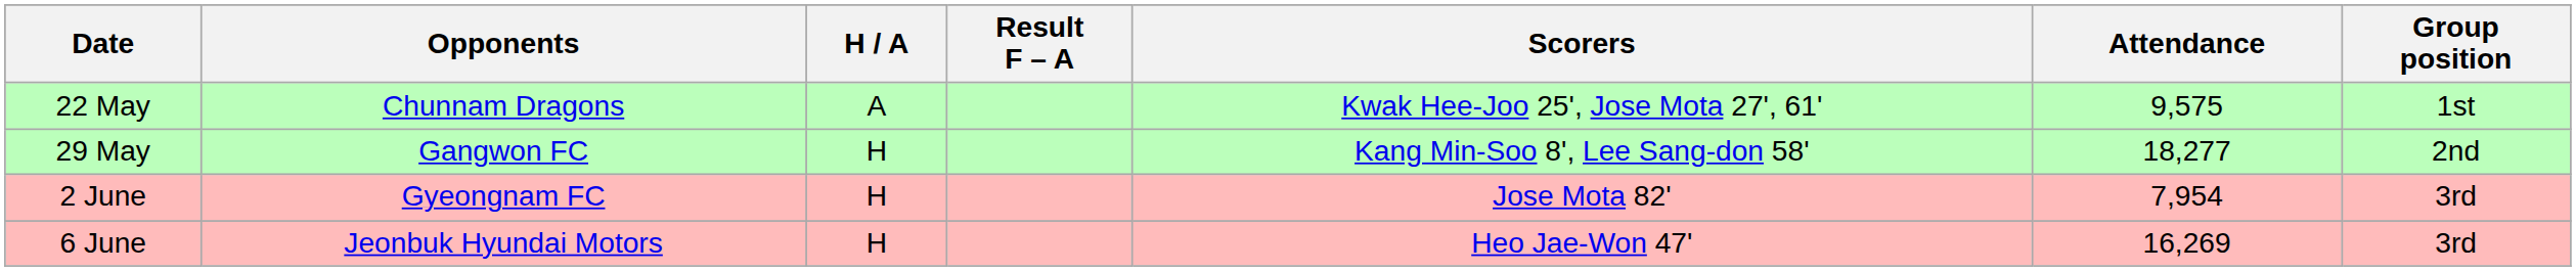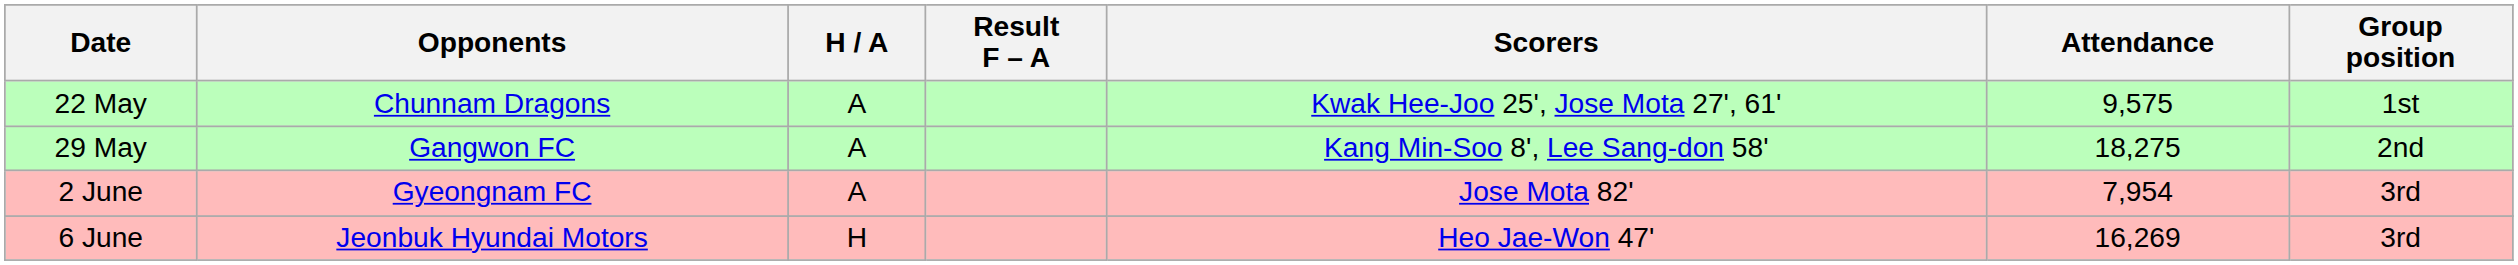 <table class="wikitable" style="text-align:center; width:90%;">
 <tr>
 <th>Date</th>
 <th>Opponents</th>
 <th>H / A</th>
 <th>Result<br>F – A</th>
 <th>Scorers</th>
 <th>Attendance</th>
 <th>Group<br>position</th>
 </tr>
 <tr bgcolor="#bbffbb">
 <td>22 May</td>
 <td><a href='#'>Chunnam Dragons</a></td>
 <td>A</td>
 <td></td>
 <td><a href='#'>Kwak Hee-Joo</a> 25', <a href='#'>Jose Mota</a> 27', 61'</td>
 <td>9,575</td>
 <td>1st</td>
 </tr>
 <tr bgcolor="#bbffbb">
 <td>29 May</td>
 <td><a href='#'>Gangwon FC</a></td>
-<td>H</td>
+<td>A</td>
 <td></td>
 <td><a href='#'>Kang Min-Soo</a> 8', <a href='#'>Lee Sang-don</a> 58'</td>
-<td>18,277</td>
+<td>18,275</td>
 <td>2nd</td>
 </tr>
 <tr bgcolor="#ffbbbb">
 <td>2 June</td>
 <td><a href='#'>Gyeongnam FC</a></td>
-<td>H</td>
+<td>A</td>
 <td></td>
 <td><a href='#'>Jose Mota</a> 82'</td>
 <td>7,954</td>
 <td>3rd</td>
 </tr>
 <tr bgcolor="#ffbbbb">
 <td>6 June</td>
 <td><a href='#'>Jeonbuk Hyundai Motors</a></td>
 <td>H</td>
 <td></td>
 <td><a href='#'>Heo Jae-Won</a> 47'</td>
 <td>16,269</td>
 <td>3rd</td>
 </tr>
 </table>
